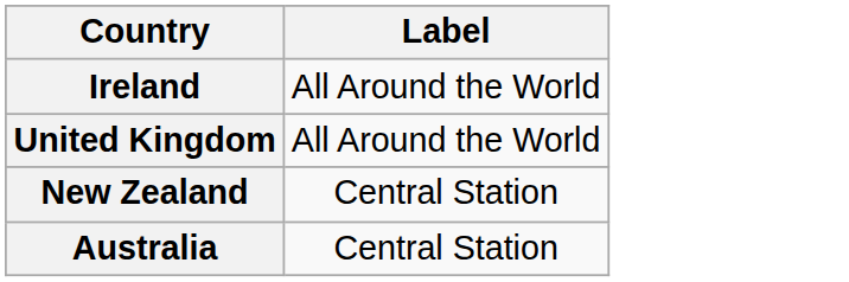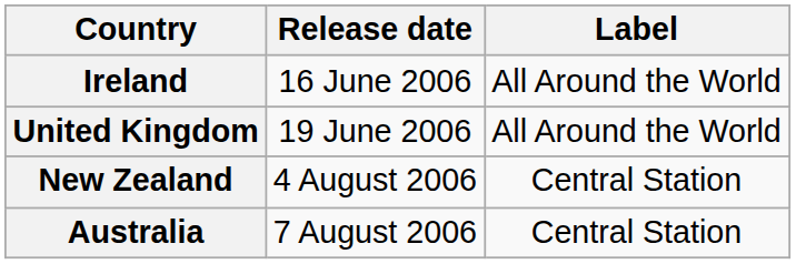 <table class="wikitable plainrowheaders" style="text-align:center">
 <tr>
 <th scope="col">Country</th>
+<th scope="col">Release date</th>
 <th scope="col">Label</th>
 </tr>
 <tr>
 <th scope="row">Ireland</th>
+<td>16 June 2006</td>
 <td>All Around the World</td>
 </tr>
 <tr>
 <th scope="row">United Kingdom</th>
+<td>19 June 2006</td>
 <td>All Around the World</td>
 </tr>
 <tr>
 <th scope="row">New Zealand</th>
+<td>4 August 2006</td>
 <td>Central Station</td>
 </tr>
 <tr>
 <th scope="row">Australia</th>
+<td>7 August 2006</td>
 <td>Central Station</td>
 </tr>
 </table>
